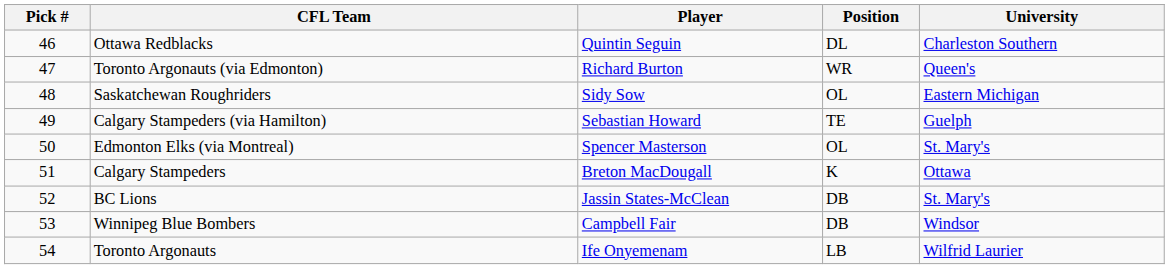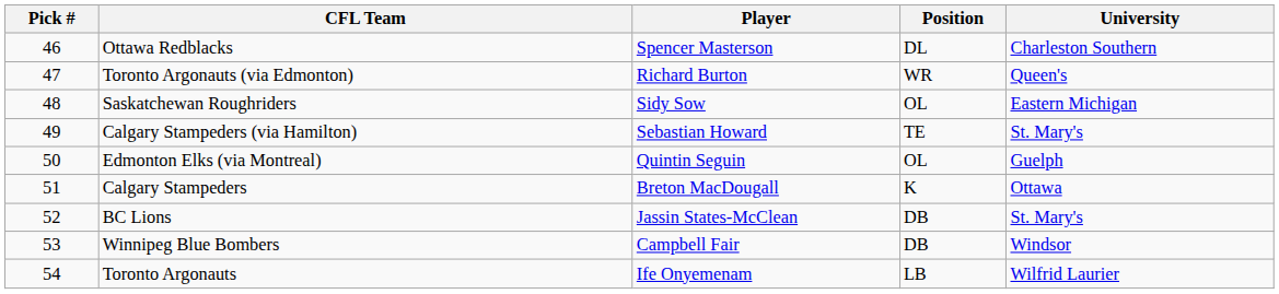 <table class="wikitable" style="width: 90%">
 <tr>
 <th width=7%>Pick #</th>
 <th width=40%>CFL Team</th>
 <th width=20%>Player</th>
 <th width=8%>Position</th>
 <th width=20%>University</th>
 </tr>
 <tr>
 <td align=center>46</td>
 <td>Ottawa Redblacks</td>
-<td><a href='#'>Quintin Seguin</a></td>
+<td><a href='#'>Spencer Masterson</a></td>
 <td>DL</td>
 <td><a href='#'>Charleston Southern</a></td>
 </tr>
 <tr>
 <td align=center>47</td>
 <td>Toronto Argonauts (via Edmonton)</td>
 <td><a href='#'>Richard Burton</a></td>
 <td>WR</td>
 <td><a href='#'>Queen's</a></td>
 </tr>
 <tr>
 <td align=center>48</td>
 <td>Saskatchewan Roughriders</td>
 <td><a href='#'>Sidy Sow</a></td>
 <td>OL</td>
 <td><a href='#'>Eastern Michigan</a></td>
 </tr>
 <tr>
 <td align=center>49</td>
 <td>Calgary Stampeders (via Hamilton)</td>
 <td><a href='#'>Sebastian Howard</a></td>
 <td>TE</td>
-<td><a href='#'>Guelph</a></td>
+<td><a href='#'>St. Mary's</a></td>
 </tr>
 <tr>
 <td align=center>50</td>
 <td>Edmonton Elks (via Montreal)</td>
-<td><a href='#'>Spencer Masterson</a></td>
+<td><a href='#'>Quintin Seguin</a></td>
 <td>OL</td>
-<td><a href='#'>St. Mary's</a></td>
+<td><a href='#'>Guelph</a></td>
 </tr>
 <tr>
 <td align=center>51</td>
 <td>Calgary Stampeders</td>
 <td><a href='#'>Breton MacDougall</a></td>
 <td>K</td>
 <td><a href='#'>Ottawa</a></td>
 </tr>
 <tr>
 <td align=center>52</td>
 <td>BC Lions</td>
 <td><a href='#'>Jassin States-McClean</a></td>
 <td>DB</td>
 <td><a href='#'>St. Mary's</a></td>
 </tr>
 <tr>
 <td align=center>53</td>
 <td>Winnipeg Blue Bombers</td>
 <td><a href='#'>Campbell Fair</a></td>
 <td>DB</td>
 <td><a href='#'>Windsor</a></td>
 </tr>
 <tr>
 <td align=center>54</td>
 <td>Toronto Argonauts</td>
 <td><a href='#'>Ife Onyemenam</a></td>
 <td>LB</td>
 <td><a href='#'>Wilfrid Laurier</a></td>
 </tr>
 </table>
